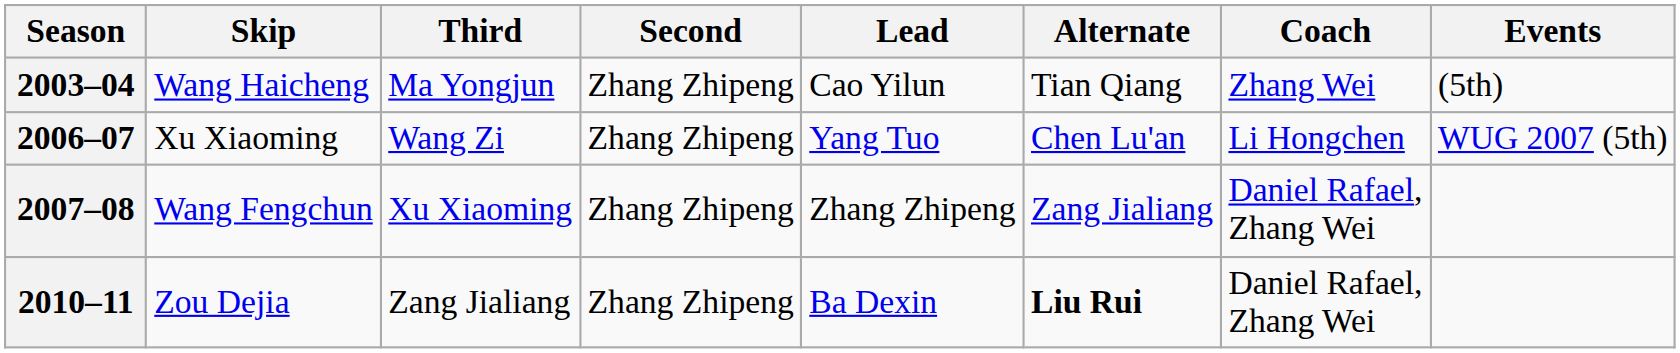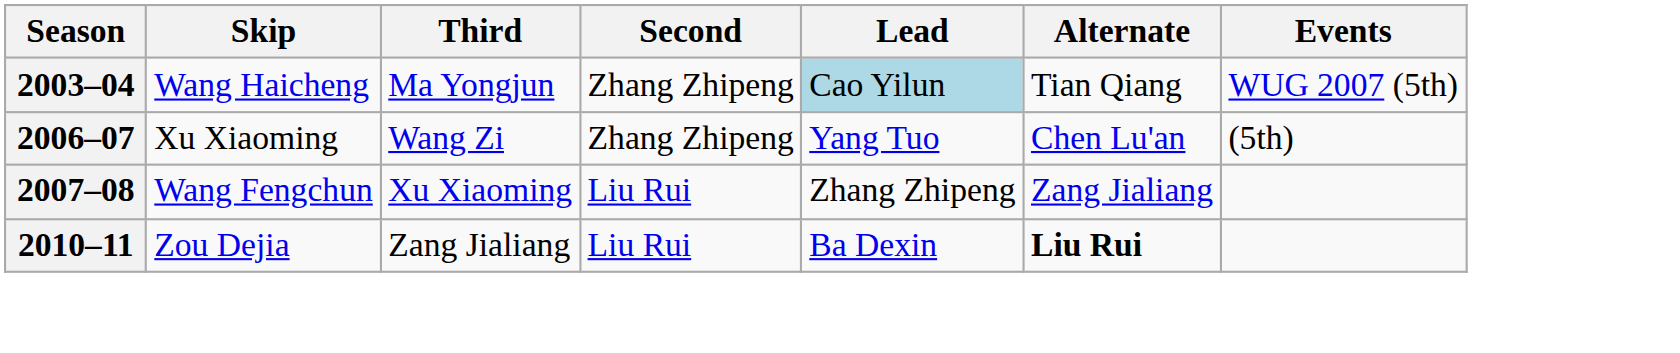 <table class="wikitable">
 <tr>
 <th scope="col" width=60>Season</th>
 <th scope="col">Skip</th>
 <th scope="col">Third</th>
 <th scope="col">Second</th>
 <th scope="col">Lead</th>
 <th scope="col">Alternate</th>
-<th scope="col">Coach</th>
 <th scope="col">Events</th>
 </tr>
 <tr>
 <th scope="row">2003–04</th>
 <td><a href='#'>Wang Haicheng</a></td>
 <td><a href='#'>Ma Yongjun</a></td>
 <td>Zhang Zhipeng</td>
-<td>Cao Yilun</td>
+<td style="background: lightblue;">Cao Yilun</td>
 <td>Tian Qiang</td>
-<td><a href='#'>Zhang Wei</a></td>
-<td> (5th)</td>
+<td><a href='#'>WUG 2007</a> (5th)</td>
 </tr>
 <tr>
 <th scope="row">2006–07</th>
 <td>Xu Xiaoming</td>
 <td><a href='#'>Wang Zi</a></td>
 <td>Zhang Zhipeng</td>
 <td><a href='#'>Yang Tuo</a></td>
 <td><a href='#'>Chen Lu'an</a></td>
-<td><a href='#'>Li Hongchen</a></td>
-<td><a href='#'>WUG 2007</a> (5th)</td>
+<td> (5th)</td>
 </tr>
 <tr>
 <th scope="row">2007–08</th>
 <td><a href='#'>Wang Fengchun</a></td>
 <td><a href='#'>Xu Xiaoming</a></td>
-<td>Zhang Zhipeng</td>
+<td><a href='#'>Liu Rui</a></td>
 <td>Zhang Zhipeng</td>
 <td><a href='#'>Zang Jialiang</a></td>
-<td><a href='#'>Daniel Rafael</a>,<br>Zhang Wei</td>
 <td> </td>
 </tr>
 <tr>
 <th scope="row">2010–11</th>
 <td><a href='#'>Zou Dejia</a></td>
 <td>Zang Jialiang</td>
-<td>Zhang Zhipeng</td>
+<td><a href='#'>Liu Rui</a></td>
 <td><a href='#'>Ba Dexin</a></td>
 <td><strong>Liu Rui</strong></td>
-<td>Daniel Rafael,<br>Zhang Wei</td>
 <td></td>
 </tr>
 </table>
